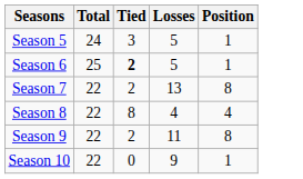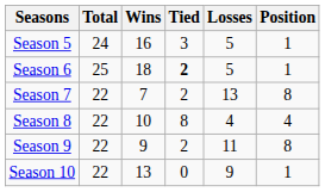 <table class="wikitable sortable" style="text-align: center; font-size: 100%" align="center" width:"80%">
 <tr>
 <th>Seasons</th>
 <th>Total</th>
+<th>Wins</th>
 <th>Tied</th>
 <th>Losses</th>
 <th>Position</th>
 </tr>
 <tr to	win	tie	los	per	pos>
 <td><a href='#'>Season 5</a></td>
 <td>24</td>
+<td>16</td>
 <td>3</td>
 <td>5</td>
 <td>1</td>
 </tr>
 <tr>
 <td><a href='#'>Season 6</a></td>
 <td>25</td>
+<td>18</td>
 <td><strong>2</strong></td>
 <td>5</td>
 <td>1</td>
 </tr>
 <tr>
 <td><a href='#'>Season 7</a></td>
 <td>22</td>
+<td>7</td>
 <td>2</td>
 <td>13</td>
 <td>8</td>
 </tr>
 <tr>
 <td><a href='#'>Season 8</a></td>
 <td>22</td>
+<td>10</td>
 <td>8</td>
 <td>4</td>
 <td>4</td>
 </tr>
 <tr>
 <td><a href='#'>Season 9</a></td>
 <td>22</td>
+<td>9</td>
 <td>2</td>
 <td>11</td>
 <td>8</td>
 </tr>
 <tr>
 <td><a href='#'>Season 10</a></td>
 <td>22</td>
+<td>13</td>
 <td>0</td>
 <td>9</td>
 <td>1</td>
 </tr>
 </table>
